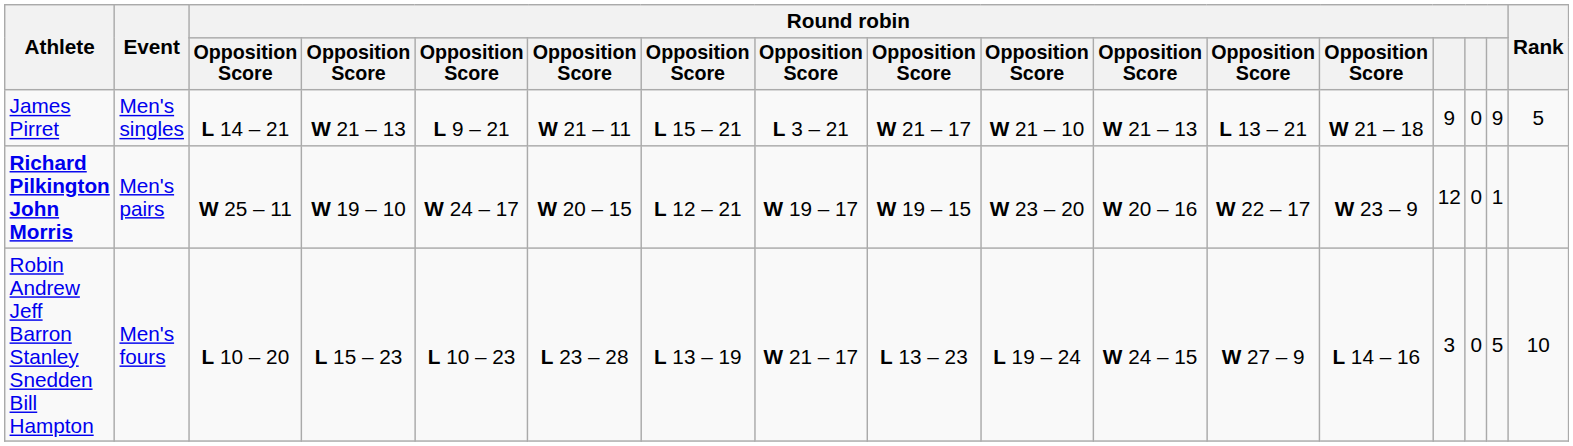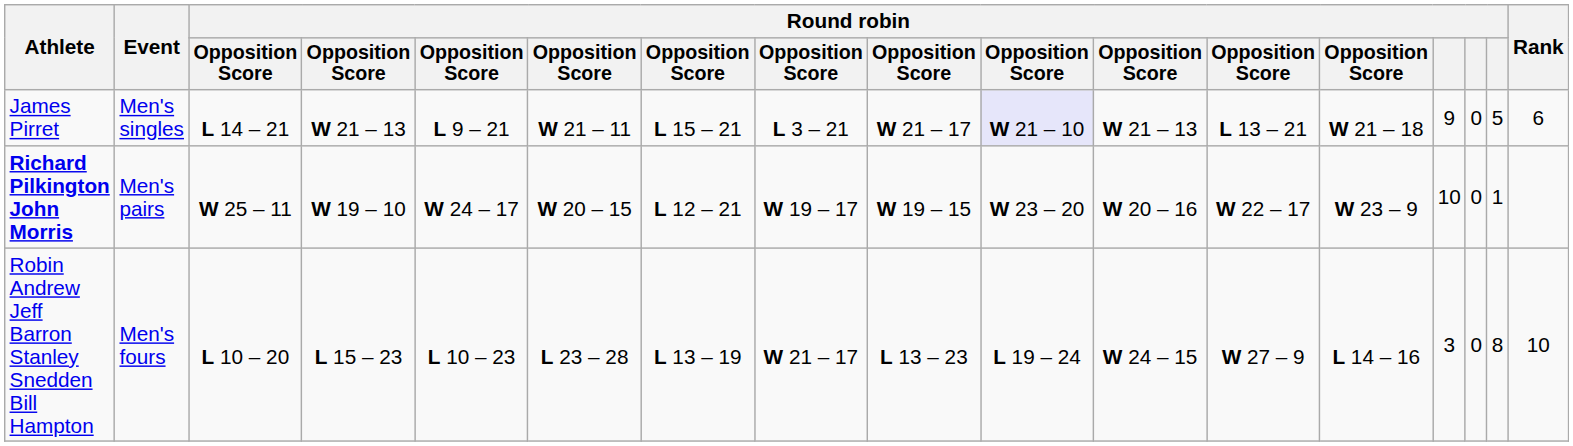 <table class=wikitable style="font-size:90%;text-align:center">
 <tr>
 <th rowspan="2">Athlete</th>
 <th rowspan="2">Event</th>
 <th colspan=14>Round robin</th>
 <th rowspan=2>Rank</th>
 </tr>
 <tr style="font-size:95%">
 <th>Opposition<br>Score</th>
 <th>Opposition<br>Score</th>
 <th>Opposition<br>Score</th>
 <th>Opposition<br>Score</th>
 <th>Opposition<br>Score</th>
 <th>Opposition<br>Score</th>
 <th>Opposition<br>Score</th>
 <th>Opposition<br>Score</th>
 <th>Opposition<br>Score</th>
 <th>Opposition<br>Score</th>
 <th>Opposition<br>Score</th>
 <th></th>
 <th></th>
 <th></th>
 </tr>
 <tr>
 <td style="text-align:left;"><a href='#'>James Pirret</a></td>
 <td style="text-align:left;"><a href='#'>Men's singles</a></td>
 <td><br><strong>L</strong> 14 – 21</td>
 <td><br><strong>W</strong> 21 – 13</td>
 <td><br><strong>L</strong> 9 – 21</td>
 <td><br><strong>W</strong> 21 – 11</td>
 <td><br><strong>L</strong> 15 – 21</td>
 <td><br><strong>L</strong> 3 – 21</td>
 <td><br><strong>W</strong> 21 – 17</td>
-<td><br><strong>W</strong> 21 – 10</td>
+<td style="background: lavender;"><br><strong>W</strong> 21 – 10</td>
 <td><br><strong>W</strong> 21 – 13</td>
 <td><br><strong>L</strong> 13 – 21</td>
 <td><br><strong>W</strong> 21 – 18</td>
 <td>9</td>
 <td>0</td>
-<td>9</td>
 <td>5</td>
+<td>6</td>
 </tr>
 <tr>
 <td style="text-align:left;"><strong><a href='#'>Richard Pilkington</a><br><a href='#'>John Morris</a></strong></td>
 <td style="text-align:left;"><a href='#'>Men's pairs</a></td>
 <td><br><strong>W</strong> 25 – 11</td>
 <td><br><strong>W</strong> 19 – 10</td>
 <td><br><strong>W</strong> 24 – 17</td>
 <td><br><strong>W</strong> 20 – 15</td>
 <td><br><strong>L</strong> 12 – 21</td>
 <td><br><strong>W</strong> 19 – 17</td>
 <td><br><strong>W</strong> 19 – 15</td>
 <td><br><strong>W</strong> 23 – 20</td>
 <td><br><strong>W</strong> 20 – 16</td>
 <td><br><strong>W</strong> 22 – 17</td>
 <td><br><strong>W</strong> 23 – 9</td>
-<td>12</td>
+<td>10</td>
 <td>0</td>
 <td>1</td>
 <td></td>
 </tr>
 <tr>
 <td style="text-align:left;"><a href='#'>Robin Andrew</a><br><a href='#'>Jeff Barron</a><br><a href='#'>Stanley Snedden</a><br><a href='#'>Bill Hampton</a></td>
 <td style="text-align:left;"><a href='#'>Men's fours</a></td>
 <td><br><strong>L</strong> 10 – 20</td>
 <td><br><strong>L</strong> 15 – 23</td>
 <td><br><strong>L</strong> 10 – 23</td>
 <td><br><strong>L</strong> 23 – 28</td>
 <td><br><strong>L</strong> 13 – 19</td>
 <td><br><strong>W</strong> 21 – 17</td>
 <td><br><strong>L</strong> 13 – 23</td>
 <td><br><strong>L</strong> 19 – 24</td>
 <td><br><strong>W</strong> 24 – 15</td>
 <td><br><strong>W</strong> 27 – 9</td>
 <td><br><strong>L</strong> 14 – 16</td>
 <td>3</td>
 <td>0</td>
-<td>5</td>
+<td>8</td>
 <td>10</td>
 </tr>
 </table>
